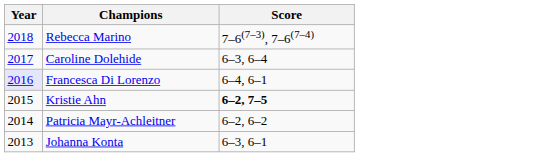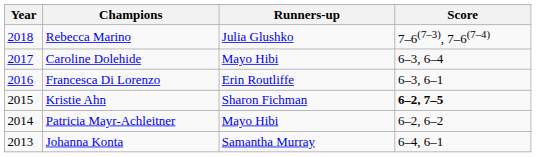 <table class="wikitable">
 <tr>
 <th style="width:40px">Year</th>
 <th style="width:210px">Champions</th>
+<th style="width:210px">Runners-up</th>
 <th style="width:160px">Score</th>
 </tr>
 <tr>
 <td><a href='#'>2018</a></td>
 <td> <a href='#'>Rebecca Marino</a></td>
+<td> <a href='#'>Julia Glushko</a></td>
 <td>7–6<sup>(7–3)</sup>, 7–6<sup>(7–4)</sup></td>
 </tr>
 <tr>
 <td><a href='#'>2017</a></td>
 <td> <a href='#'>Caroline Dolehide</a></td>
+<td> <a href='#'>Mayo Hibi</a></td>
 <td>6–3, 6–4</td>
 </tr>
 <tr>
-<td style="background: lavender;"><a href='#'>2016</a></td>
+<td><a href='#'>2016</a></td>
 <td> <a href='#'>Francesca Di Lorenzo</a></td>
-<td>6–4, 6–1</td>
+<td> <a href='#'>Erin Routliffe</a></td>
+<td>6–3, 6–1</td>
 </tr>
 <tr>
 <td>2015</td>
 <td> <a href='#'>Kristie Ahn</a></td>
+<td> <a href='#'>Sharon Fichman</a></td>
 <td><strong>6–2, 7–5</strong></td>
 </tr>
 <tr>
 <td>2014</td>
 <td> <a href='#'>Patricia Mayr-Achleitner</a></td>
+<td> <a href='#'>Mayo Hibi</a></td>
 <td>6–2, 6–2</td>
 </tr>
 <tr>
 <td>2013</td>
 <td> <a href='#'>Johanna Konta</a></td>
-<td>6–3, 6–1</td>
+<td> <a href='#'>Samantha Murray</a></td>
+<td>6–4, 6–1</td>
 </tr>
 </table>
